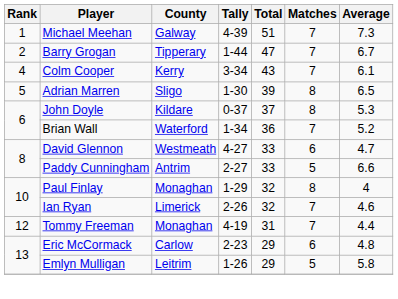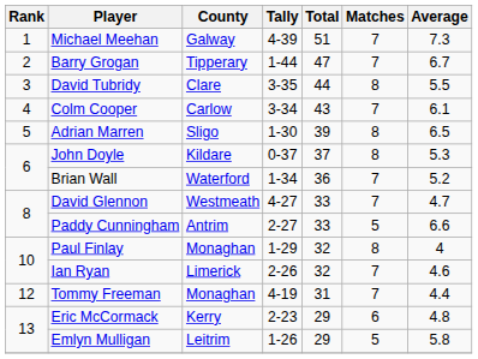 <table class="wikitable sortable">
 <tr>
 <th>Rank</th>
 <th>Player</th>
 <th>County</th>
 <th class="unsortable">Tally</th>
 <th>Total</th>
 <th>Matches</th>
 <th>Average</th>
 </tr>
 <tr>
 <td rowspan=1 align=center>1</td>
 <td><a href='#'>Michael Meehan</a></td>
 <td> <a href='#'>Galway</a></td>
 <td align=center>4-39</td>
 <td align=center>51</td>
 <td align=center>7</td>
 <td align=center>7.3</td>
 </tr>
 <tr>
 <td rowspan=1 align=center>2</td>
 <td><a href='#'>Barry Grogan</a></td>
 <td> <a href='#'>Tipperary</a></td>
 <td align=center>1-44</td>
 <td align=center>47</td>
 <td align=center>7</td>
 <td align=center>6.7</td>
 </tr>
 <tr>
+<td rowspan=1 align=center>3</td>
+<td><a href='#'>David Tubridy</a></td>
+<td> <a href='#'>Clare</a></td>
+<td align=center>3-35</td>
+<td align=center>44</td>
+<td align=center>8</td>
+<td align=center>5.5</td>
+</tr>
+<tr>
 <td rowspan=1 align=center>4</td>
 <td><a href='#'>Colm Cooper</a></td>
-<td> <a href='#'>Kerry</a></td>
+<td> <a href='#'>Carlow</a></td>
 <td align=center>3-34</td>
 <td align=center>43</td>
 <td align=center>7</td>
 <td align=center>6.1</td>
 </tr>
 <tr>
 <td rowspan=1 align=center>5</td>
 <td><a href='#'>Adrian Marren</a></td>
 <td> <a href='#'>Sligo</a></td>
 <td align=center>1-30</td>
 <td align=center>39</td>
 <td align=center>8</td>
 <td align=center>6.5</td>
 </tr>
 <tr>
 <td rowspan=2 align=center>6</td>
 <td><a href='#'>John Doyle</a></td>
 <td> <a href='#'>Kildare</a></td>
 <td align=center>0-37</td>
 <td align=center>37</td>
 <td align=center>8</td>
 <td align=center>5.3</td>
 </tr>
 <tr>
 <td>Brian Wall</td>
 <td> <a href='#'>Waterford</a></td>
 <td align=center>1-34</td>
 <td align=center>36</td>
 <td align=center>7</td>
 <td align=center>5.2</td>
 </tr>
 <tr>
 <td rowspan=2 align=center>8</td>
 <td><a href='#'>David Glennon</a></td>
 <td> <a href='#'>Westmeath</a></td>
 <td align=center>4-27</td>
 <td align=center>33</td>
-<td align=center>6</td>
+<td align=center>7</td>
 <td align=center>4.7</td>
 </tr>
 <tr>
 <td><a href='#'>Paddy Cunningham</a></td>
 <td> <a href='#'>Antrim</a></td>
 <td align=center>2-27</td>
 <td align=center>33</td>
 <td align=center>5</td>
 <td align=center>6.6</td>
 </tr>
 <tr>
 <td rowspan=2 align=center>10</td>
 <td><a href='#'>Paul Finlay</a></td>
 <td> <a href='#'>Monaghan</a></td>
 <td align=center>1-29</td>
 <td align=center>32</td>
 <td align=center>8</td>
 <td align=center>4</td>
 </tr>
 <tr>
 <td><a href='#'>Ian Ryan</a></td>
 <td> <a href='#'>Limerick</a></td>
 <td align=center>2-26</td>
 <td align=center>32</td>
 <td align=center>7</td>
 <td align=center>4.6</td>
 </tr>
 <tr>
 <td rowspan=1 align=center>12</td>
 <td><a href='#'>Tommy Freeman</a></td>
 <td> <a href='#'>Monaghan</a></td>
 <td align=center>4-19</td>
 <td align=center>31</td>
 <td align=center>7</td>
 <td align=center>4.4</td>
 </tr>
 <tr>
 <td rowspan=2 align=center>13</td>
 <td><a href='#'>Eric McCormack</a></td>
-<td> <a href='#'>Carlow</a></td>
+<td> <a href='#'>Kerry</a></td>
 <td align=center>2-23</td>
 <td align=center>29</td>
 <td align=center>6</td>
 <td align=center>4.8</td>
 </tr>
 <tr>
 <td><a href='#'>Emlyn Mulligan</a></td>
 <td> <a href='#'>Leitrim</a></td>
 <td align=center>1-26</td>
 <td align=center>29</td>
 <td align=center>5</td>
 <td align=center>5.8</td>
 </tr>
 <tr>
 </tr>
 </table>
